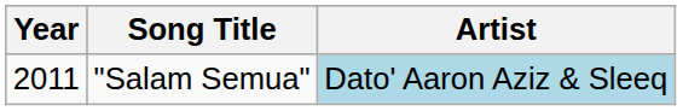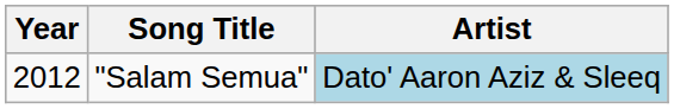 <table class=wikitable>
 <tr>
 <th>Year</th>
 <th>Song Title</th>
 <th>Artist</th>
 </tr>
 <tr>
-<td>2011</td>
+<td>2012</td>
 <td>"Salam Semua"</td>
 <td style="background: lightblue;">Dato' Aaron Aziz & Sleeq</td>
 </tr>
 </table>
